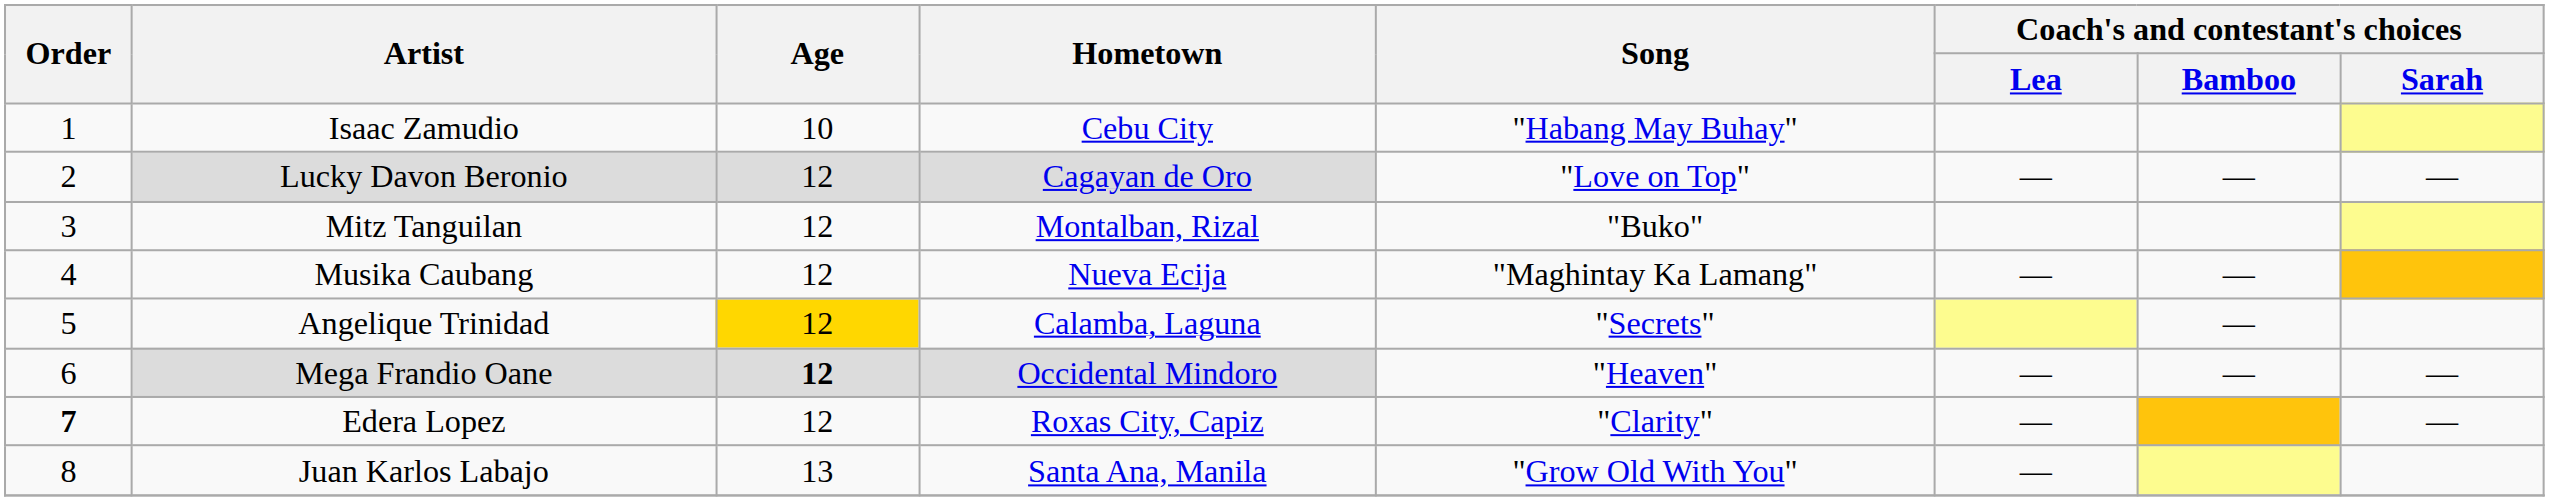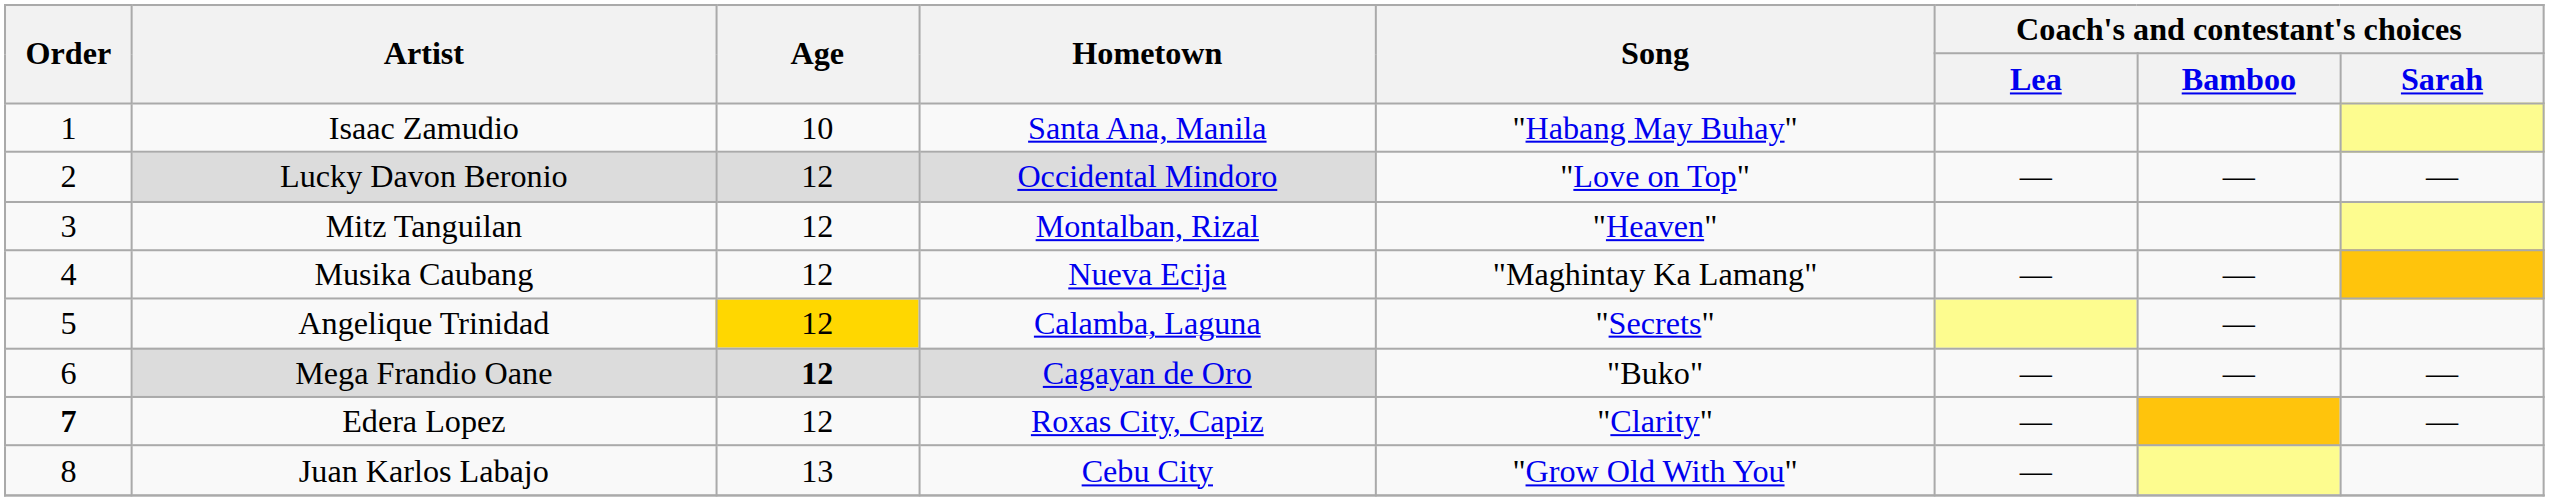 <table class="wikitable" style="text-align:center; line-height:17px; font-size:100%; width:100%;">
 <tr>
 <th scope="col" rowspan="2" width="05%">Order</th>
 <th scope="col" rowspan="2" width="23%">Artist</th>
 <th scope="col" rowspan="2" width="08%">Age</th>
 <th scope="col" rowspan="2" width="18%">Hometown</th>
 <th scope="col" rowspan="2" width="22%">Song</th>
 <th scope="col" colspan="3" width="24%">Coach's and contestant's choices</th>
 </tr>
 <tr>
 <th width="08%"><a href='#'>Lea</a></th>
 <th width="08%"><a href='#'>Bamboo</a></th>
 <th width="08%"><a href='#'>Sarah</a></th>
 </tr>
 <tr>
 <td scope="row">1</td>
 <td>Isaac Zamudio</td>
 <td>10</td>
-<td><a href='#'>Cebu City</a></td>
+<td><a href='#'>Santa Ana, Manila</a></td>
 <td>"<a href='#'>Habang May Buhay</a>"</td>
 <td><strong></strong></td>
 <td><strong></strong></td>
 <td style="background:#fdfc8f;"><strong></strong></td>
 </tr>
 <tr>
 <td scope="row">2</td>
 <td style="background:#DCDCDC;">Lucky Davon Beronio</td>
 <td style="background:#DCDCDC;">12</td>
-<td style="background:#DCDCDC;"><a href='#'>Cagayan de Oro</a></td>
+<td style="background:#DCDCDC;"><a href='#'>Occidental Mindoro</a></td>
 <td>"<a href='#'>Love on Top</a>"</td>
 <td>—</td>
 <td>—</td>
 <td>—</td>
 </tr>
 <tr>
 <td scope="row">3</td>
 <td>Mitz Tanguilan</td>
 <td>12</td>
 <td><a href='#'>Montalban, Rizal</a></td>
-<td>"Buko"</td>
+<td>"<a href='#'>Heaven</a>"</td>
 <td><strong></strong></td>
 <td><strong></strong></td>
 <td style="background:#fdfc8f;"><strong></strong></td>
 </tr>
 <tr>
 <td scope="row">4</td>
 <td>Musika Caubang</td>
 <td>12</td>
 <td><a href='#'>Nueva Ecija</a></td>
 <td>"Maghintay Ka Lamang"</td>
 <td>—</td>
 <td>—</td>
 <td style="background:#FFC40C;"><strong></strong></td>
 </tr>
 <tr>
 <td scope="row">5</td>
 <td>Angelique Trinidad</td>
 <td style="background: gold;">12</td>
 <td><a href='#'>Calamba, Laguna</a></td>
 <td>"<a href='#'>Secrets</a>"</td>
 <td style="background:#fdfc8f;"><strong></strong></td>
 <td>—</td>
 <td><strong></strong></td>
 </tr>
 <tr>
 <td scope="row">6</td>
 <td style="background:#DCDCDC;">Mega Frandio Oane</td>
 <td style="background:#DCDCDC;"><strong>12</strong></td>
-<td style="background:#DCDCDC;"><a href='#'>Occidental Mindoro</a></td>
-<td>"<a href='#'>Heaven</a>"</td>
+<td style="background:#DCDCDC;"><a href='#'>Cagayan de Oro</a></td>
+<td>"Buko"</td>
 <td>—</td>
 <td>—</td>
 <td>—</td>
 </tr>
 <tr>
 <td scope="row"><strong>7</strong></td>
 <td>Edera Lopez</td>
 <td>12</td>
 <td><a href='#'>Roxas City, Capiz</a></td>
 <td>"<a href='#'>Clarity</a>"</td>
 <td>—</td>
 <td style="background:#FFC40C;"><strong></strong></td>
 <td>—</td>
 </tr>
 <tr>
 <td scope="row">8</td>
 <td>Juan Karlos Labajo</td>
 <td>13</td>
-<td><a href='#'>Santa Ana, Manila</a></td>
+<td><a href='#'>Cebu City</a></td>
 <td>"<a href='#'>Grow Old With You</a>"</td>
 <td>—</td>
 <td style="background:#fdfc8f;"><strong></strong></td>
 <td><strong></strong></td>
 </tr>
 <tr>
 </tr>
 </table>
